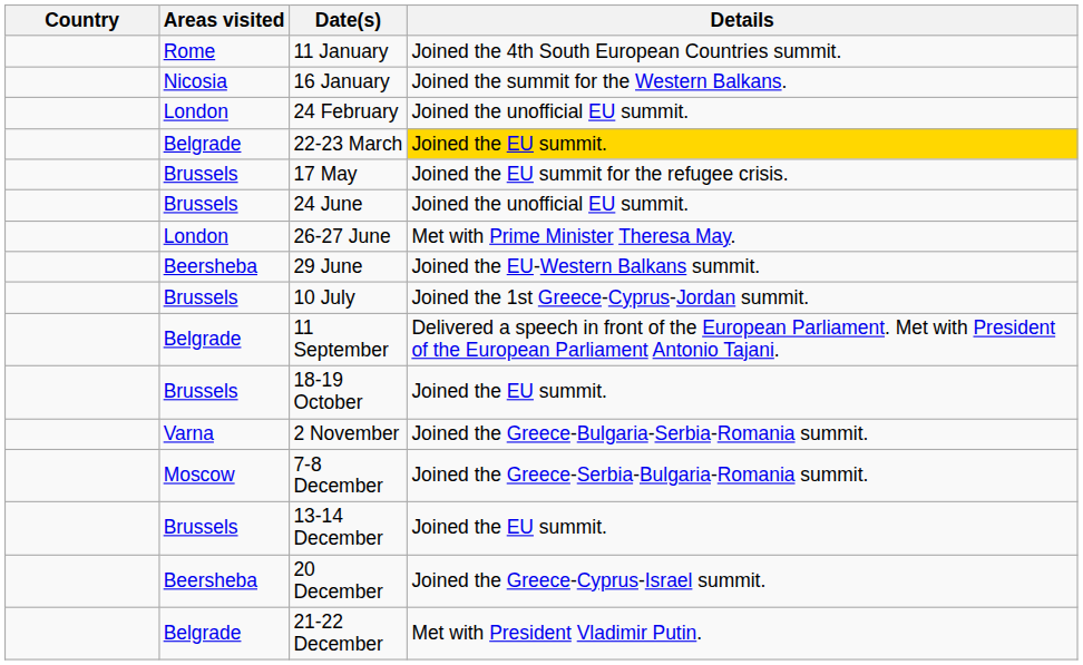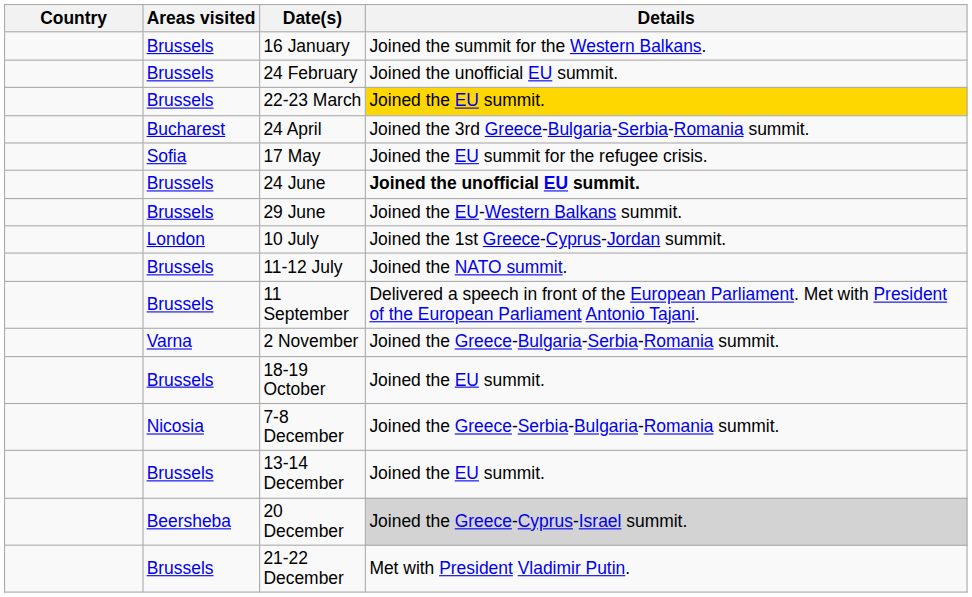 <table class="wikitable sortable outercollapse" style="margin: 1em auto 1em auto">
 <tr>
 <th width="120">Country</th>
 <th width="100">Areas visited</th>
 <th width="90">Date(s)</th>
 <th style="width:550px;" class="unsortable">Details</th>
 </tr>
 <tr>
 <td></td>
-<td><a href='#'>Rome</a></td>
-<td>11 January</td>
-<td>Joined the 4th South European Countries summit.</td>
-</tr>
-<tr>
-<td></td>
-<td><a href='#'>Nicosia</a></td>
+<td><a href='#'>Brussels</a></td>
 <td>16 January</td>
 <td>Joined the summit for the <a href='#'>Western Balkans</a>.</td>
 </tr>
 <tr>
 <td></td>
-<td><a href='#'>London</a></td>
+<td><a href='#'>Brussels</a></td>
 <td>24 February</td>
 <td>Joined the unofficial <a href='#'>EU</a> summit.</td>
 </tr>
 <tr>
 <td></td>
-<td><a href='#'>Belgrade</a></td>
+<td><a href='#'>Brussels</a></td>
 <td>22-23 March</td>
 <td style="background: gold;">Joined the <a href='#'>EU</a> summit.</td>
 </tr>
 <tr>
 <td></td>
-<td><a href='#'>Brussels</a></td>
+<td><a href='#'>Bucharest</a></td>
+<td>24 April</td>
+<td>Joined the 3rd <a href='#'>Greece</a>-<a href='#'>Bulgaria</a>-<a href='#'>Serbia</a>-<a href='#'>Romania</a> summit.</td>
+</tr>
+<tr>
+<td></td>
+<td><a href='#'>Sofia</a></td>
 <td>17 May</td>
 <td>Joined the <a href='#'>EU</a> summit for the refugee crisis.</td>
 </tr>
 <tr>
 <td></td>
 <td><a href='#'>Brussels</a></td>
 <td>24 June</td>
-<td>Joined the unofficial <a href='#'>EU</a> summit.</td>
+<td><strong>Joined the unofficial <a href='#'>EU</a> summit.</strong></td>
 </tr>
 <tr>
 <td></td>
-<td><a href='#'>London</a></td>
-<td>26-27 June</td>
-<td>Met with <a href='#'>Prime Minister</a> <a href='#'>Theresa May</a>.</td>
-</tr>
-<tr>
-<td></td>
-<td><a href='#'>Beersheba</a></td>
+<td><a href='#'>Brussels</a></td>
 <td>29 June</td>
 <td>Joined the <a href='#'>EU</a>-<a href='#'>Western Balkans</a> summit.</td>
 </tr>
 <tr>
 <td></td>
-<td><a href='#'>Brussels</a></td>
+<td><a href='#'>London</a></td>
 <td>10 July</td>
 <td>Joined the 1st <a href='#'>Greece</a>-<a href='#'>Cyprus</a>-<a href='#'>Jordan</a> summit.</td>
 </tr>
 <tr>
 <td></td>
-<td><a href='#'>Belgrade</a></td>
+<td><a href='#'>Brussels</a></td>
+<td>11-12 July</td>
+<td>Joined the <a href='#'>NATO summit</a>.</td>
+</tr>
+<tr>
+<td></td>
+<td><a href='#'>Brussels</a></td>
 <td>11 September</td>
 <td>Delivered a speech in front of the <a href='#'>European Parliament</a>. Met with <a href='#'>President of the European Parliament</a> <a href='#'>Antonio Tajani</a>.</td>
+</tr>
+<tr>
+<td></td>
+<td><a href='#'>Varna</a></td>
+<td>2 November</td>
+<td>Joined the <a href='#'>Greece</a>-<a href='#'>Bulgaria</a>-<a href='#'>Serbia</a>-<a href='#'>Romania</a> summit.</td>
 </tr>
 <tr>
 <td></td>
 <td><a href='#'>Brussels</a></td>
 <td>18-19 October</td>
 <td>Joined the <a href='#'>EU</a> summit.</td>
 </tr>
 <tr>
 <td></td>
-<td><a href='#'>Varna</a></td>
-<td>2 November</td>
-<td>Joined the <a href='#'>Greece</a>-<a href='#'>Bulgaria</a>-<a href='#'>Serbia</a>-<a href='#'>Romania</a> summit.</td>
-</tr>
-<tr>
-<td></td>
-<td><a href='#'>Moscow</a></td>
+<td><a href='#'>Nicosia</a></td>
 <td>7-8 December</td>
 <td>Joined the <a href='#'>Greece</a>-<a href='#'>Serbia</a>-<a href='#'>Bulgaria</a>-<a href='#'>Romania</a> summit.</td>
 </tr>
 <tr>
 <td></td>
 <td><a href='#'>Brussels</a></td>
 <td>13-14 December</td>
 <td>Joined the <a href='#'>EU</a> summit.</td>
 </tr>
 <tr>
 <td></td>
 <td><a href='#'>Beersheba</a></td>
 <td>20 December</td>
-<td>Joined the <a href='#'>Greece</a>-<a href='#'>Cyprus</a>-<a href='#'>Israel</a> summit.</td>
+<td style="background: lightgrey;">Joined the <a href='#'>Greece</a>-<a href='#'>Cyprus</a>-<a href='#'>Israel</a> summit.</td>
 </tr>
 <tr>
 <td></td>
-<td><a href='#'>Belgrade</a></td>
+<td><a href='#'>Brussels</a></td>
 <td>21-22 December</td>
 <td>Met with <a href='#'>President</a> <a href='#'>Vladimir Putin</a>.</td>
 </tr>
 </table>
